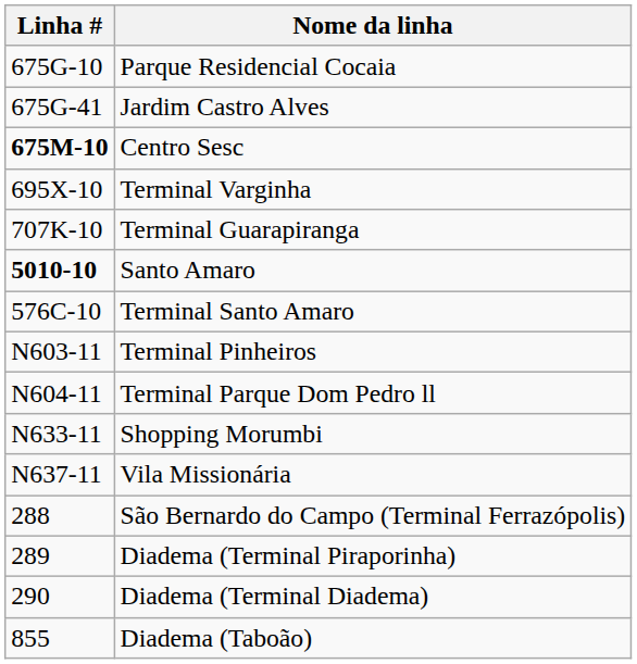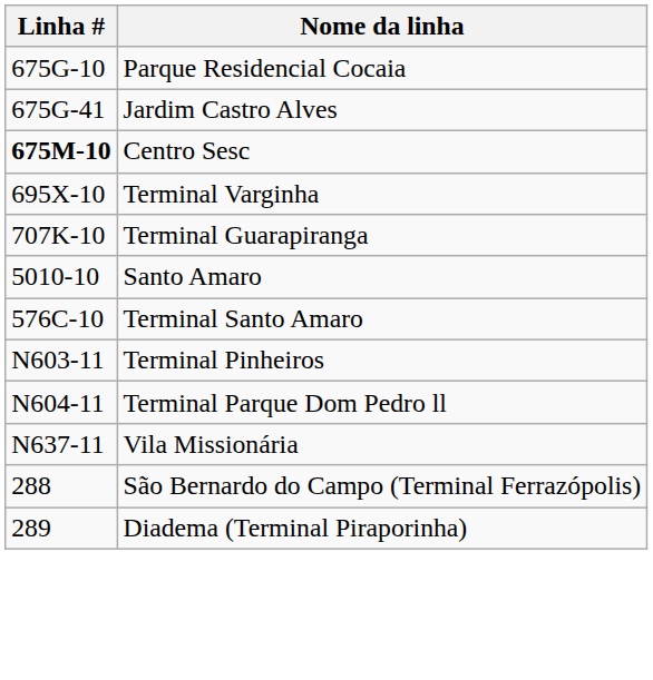 <table class="wikitable">
 <tr>
 <th>Linha #</th>
 <th>Nome da linha</th>
 </tr>
 <tr>
 <td>675G-10</td>
 <td>Parque Residencial Cocaia</td>
 </tr>
 <tr>
 <td>675G-41</td>
 <td>Jardim Castro Alves</td>
 </tr>
 <tr>
 <td><strong>675M-10</strong></td>
 <td>Centro Sesc</td>
 </tr>
 <tr>
 <td>695X-10</td>
 <td>Terminal Varginha</td>
 </tr>
 <tr>
 <td>707K-10</td>
 <td>Terminal Guarapiranga</td>
 </tr>
 <tr>
-<td><strong>5010-10</strong></td>
+<td>5010-10</td>
 <td>Santo Amaro</td>
 </tr>
 <tr>
 <td>576C-10</td>
 <td>Terminal Santo Amaro</td>
 </tr>
 <tr>
 <td>N603-11</td>
 <td>Terminal Pinheiros</td>
 </tr>
 <tr>
 <td>N604-11</td>
 <td>Terminal Parque Dom Pedro ll</td>
 </tr>
 <tr>
-<td>N633-11</td>
-<td>Shopping Morumbi</td>
-</tr>
-<tr>
 <td>N637-11</td>
 <td>Vila Missionária</td>
 </tr>
 <tr>
 <td>288</td>
 <td>São Bernardo do Campo (Terminal Ferrazópolis)</td>
 </tr>
 <tr>
 <td>289</td>
 <td>Diadema (Terminal Piraporinha)</td>
 </tr>
-<tr>
-<td>290</td>
-<td>Diadema (Terminal Diadema)</td>
-</tr>
-<tr>
-<td>855</td>
-<td>Diadema (Taboão)</td>
-</tr>
 </table>
